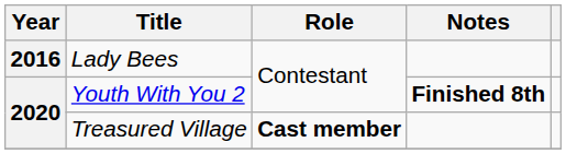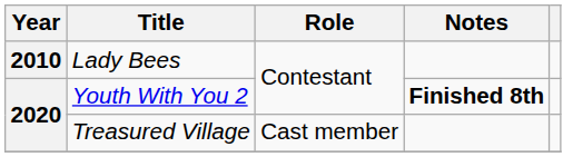 <table class="wikitable sortable plainrowheaders">
 <tr>
 <th scope="col">Year</th>
 <th scope="col">Title</th>
 <th scope="col">Role</th>
 <th scope="col">Notes</th>
 <th scope="col" class="unsortable"></th>
 </tr>
 <tr>
-<th scope="row">2016</th>
+<th scope="row">2010</th>
 <td><em>Lady Bees</em></td>
 <td rowspan="2">Contestant</td>
 <td></td>
 <td style="text-align:center"></td>
 </tr>
 <tr>
 <th scope="row" rowspan="2">2020</th>
 <td><em><a href='#'>Youth With You 2</a></em></td>
 <td><strong>Finished 8th</strong></td>
 <td style="text-align:center"></td>
 </tr>
 <tr>
 <td><em>Treasured Village</em></td>
-<td><strong>Cast member</strong></td>
+<td>Cast member</td>
 <td></td>
 <td style="text-align:center"></td>
 </tr>
 <tr>
 </tr>
 </table>
